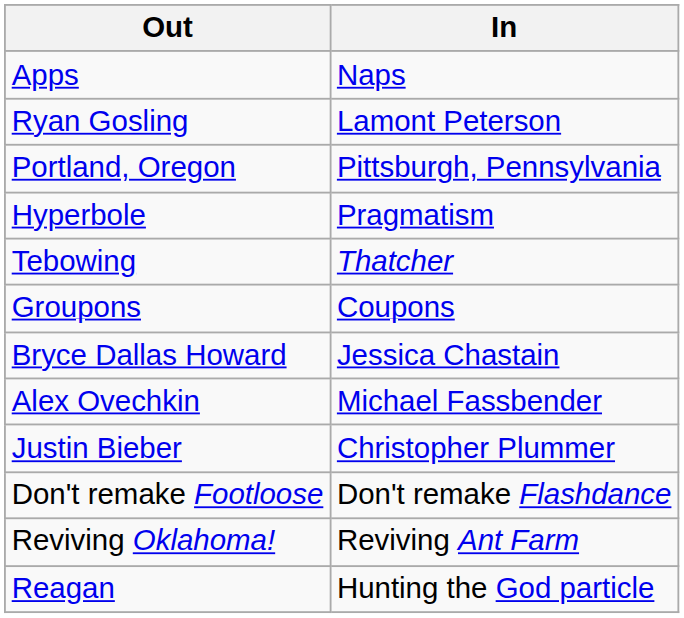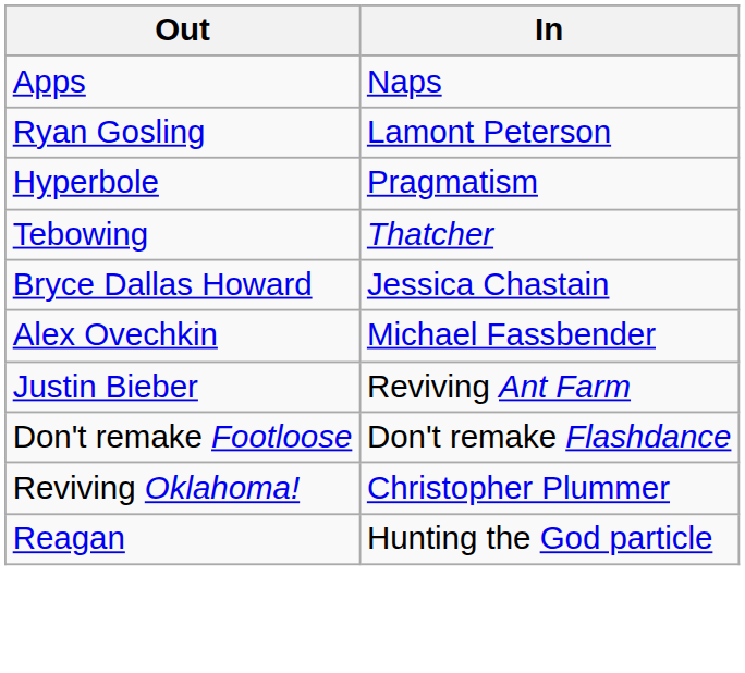 <table class="wikitable">
 <tr>
 <th>Out</th>
 <th>In</th>
 </tr>
 <tr>
 <td><a href='#'>Apps</a></td>
 <td><a href='#'>Naps</a></td>
 </tr>
 <tr>
 <td><a href='#'>Ryan Gosling</a></td>
 <td><a href='#'>Lamont Peterson</a></td>
 </tr>
 <tr>
-<td><a href='#'>Portland, Oregon</a></td>
-<td><a href='#'>Pittsburgh, Pennsylvania</a></td>
-</tr>
-<tr>
 <td><a href='#'>Hyperbole</a></td>
 <td><a href='#'>Pragmatism</a></td>
 </tr>
 <tr>
 <td><a href='#'>Tebowing</a></td>
 <td><em><a href='#'>Thatcher</a></em></td>
-</tr>
-<tr>
-<td><a href='#'>Groupons</a></td>
-<td><a href='#'>Coupons</a></td>
 </tr>
 <tr>
 <td><a href='#'>Bryce Dallas Howard</a></td>
 <td><a href='#'>Jessica Chastain</a></td>
 </tr>
 <tr>
 <td><a href='#'>Alex Ovechkin</a></td>
 <td><a href='#'>Michael Fassbender</a></td>
 </tr>
 <tr>
 <td><a href='#'>Justin Bieber</a></td>
-<td><a href='#'>Christopher Plummer</a></td>
+<td>Reviving <em><a href='#'>Ant Farm</a></em></td>
 </tr>
 <tr>
 <td>Don't remake <em><a href='#'>Footloose</a></em></td>
 <td>Don't remake <em><a href='#'>Flashdance</a></em></td>
 </tr>
 <tr>
 <td>Reviving <em><a href='#'>Oklahoma!</a></em></td>
-<td>Reviving <em><a href='#'>Ant Farm</a></em></td>
+<td><a href='#'>Christopher Plummer</a></td>
 </tr>
 <tr>
 <td><a href='#'>Reagan</a></td>
 <td>Hunting the <a href='#'>God particle</a></td>
 </tr>
 </table>
